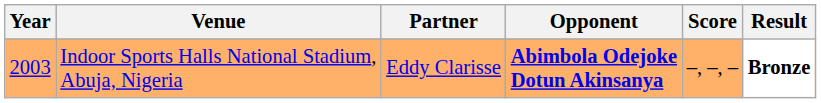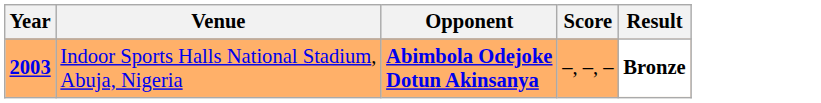 <table class="sortable wikitable" style="font-size: 90%;">
 <tr>
 <th>Year</th>
 <th>Venue</th>
-<th>Partner</th>
 <th>Opponent</th>
 <th>Score</th>
 <th>Result</th>
 </tr>
 <tr style="background:#FFB069">
-<td align="center"><a href='#'>2003</a></td>
+<td align="center"><strong><a href='#'>2003</a></strong></td>
 <td align="left"><a href='#'>Indoor Sports Halls National Stadium</a>,<br><a href='#'>Abuja, Nigeria</a></td>
-<td align="left"> <a href='#'>Eddy Clarisse</a></td>
 <td align="left"><strong> <a href='#'>Abimbola Odejoke</a> <br>  <a href='#'>Dotun Akinsanya</a></strong></td>
 <td align="left">–, –, –</td>
 <td style="text-align:left; background:white"> <strong>Bronze</strong></td>
 </tr>
 </table>
